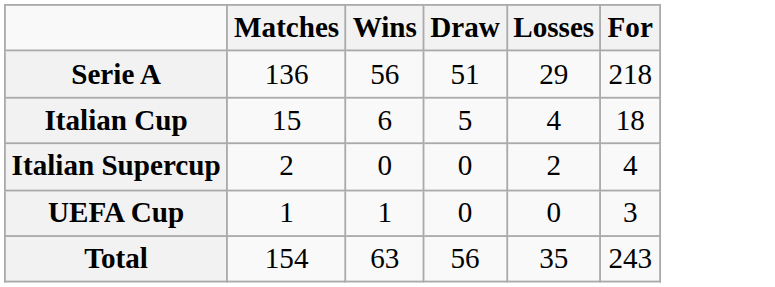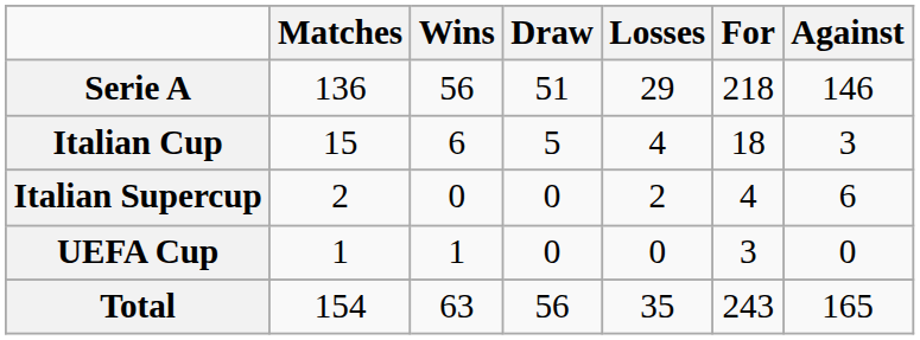 <table class="wikitable" style="text-align: center;">
 <tr>
 <td></td>
 <th>Matches</th>
 <th>Wins</th>
 <th>Draw</th>
 <th>Losses</th>
 <th>For</th>
+<th>Against</th>
 </tr>
 <tr>
 <th>Serie A</th>
 <td>136</td>
 <td>56</td>
 <td>51</td>
 <td>29</td>
 <td>218</td>
+<td>146</td>
 </tr>
 <tr>
 <th>Italian Cup</th>
 <td>15</td>
 <td>6</td>
 <td>5</td>
 <td>4</td>
 <td>18</td>
+<td>3</td>
 </tr>
 <tr>
 <th>Italian Supercup</th>
 <td>2</td>
 <td>0</td>
 <td>0</td>
 <td>2</td>
 <td>4</td>
+<td>6</td>
 </tr>
 <tr>
 <th>UEFA Cup</th>
 <td>1</td>
 <td>1</td>
 <td>0</td>
 <td>0</td>
 <td>3</td>
+<td>0</td>
 </tr>
 <tr>
 <th>Total</th>
 <td>154</td>
 <td>63</td>
 <td>56</td>
 <td>35</td>
 <td>243</td>
+<td>165</td>
 </tr>
 </table>
